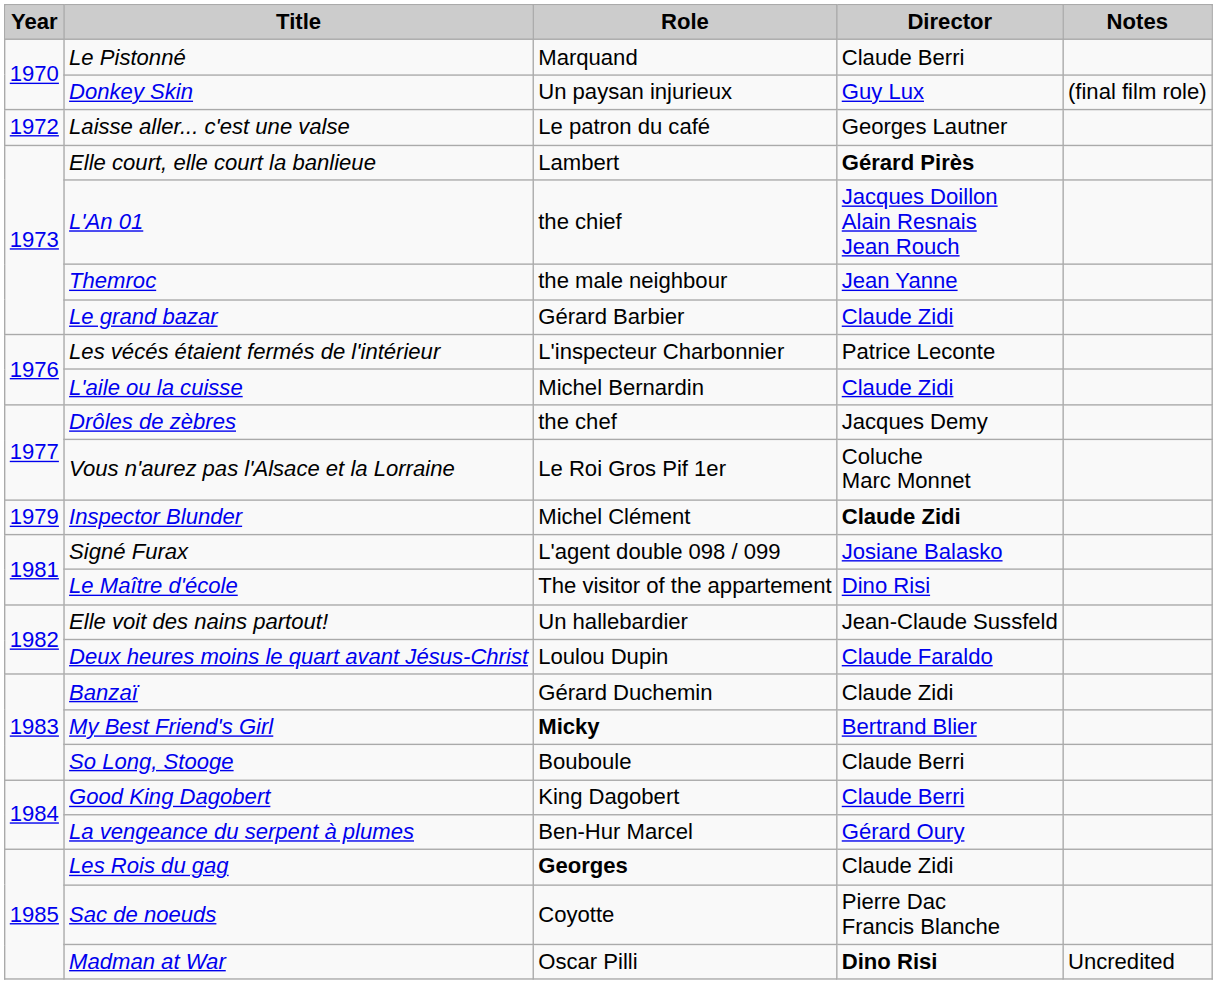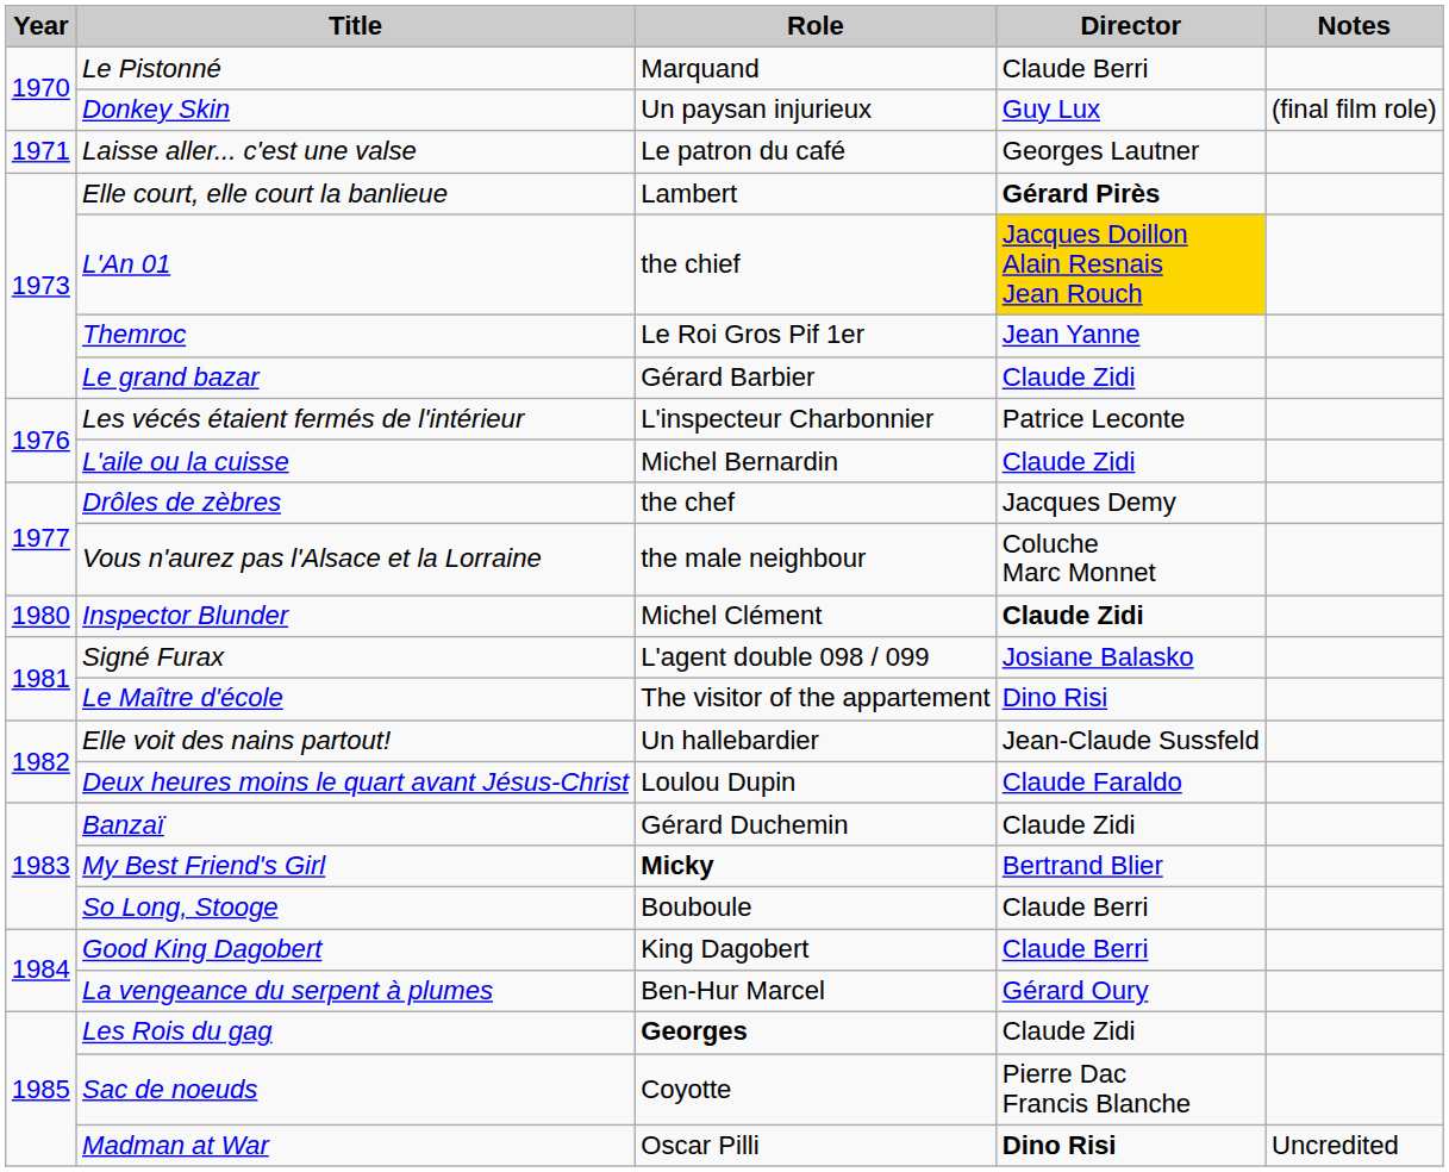 <table class="wikitable">
 <tr>
 <th style="background: #CCCCCC;">Year</th>
 <th style="background: #CCCCCC;">Title</th>
 <th style="background: #CCCCCC;">Role</th>
 <th style="background: #CCCCCC;">Director</th>
 <th style="background: #CCCCCC;">Notes</th>
 </tr>
 <tr>
 <td rowspan=2><a href='#'>1970</a></td>
 <td><em>Le Pistonné</em></td>
 <td>Marquand</td>
 <td>Claude Berri</td>
 <td></td>
 </tr>
 <tr>
 <td><em><a href='#'>Donkey Skin</a></em></td>
 <td>Un paysan injurieux</td>
 <td><a href='#'>Guy Lux</a></td>
 <td>(final film role)</td>
 </tr>
 <tr>
-<td><a href='#'>1972</a></td>
+<td><a href='#'>1971</a></td>
 <td><em>Laisse aller... c'est une valse</em></td>
 <td>Le patron du café</td>
 <td>Georges Lautner</td>
 <td></td>
 </tr>
 <tr>
 <td rowspan=4><a href='#'>1973</a></td>
 <td><em>Elle court, elle court la banlieue</em></td>
 <td>Lambert</td>
 <td><strong>Gérard Pirès</strong></td>
 <td></td>
 </tr>
 <tr>
 <td><em><a href='#'>L'An 01</a></em></td>
 <td>the chief</td>
-<td><a href='#'>Jacques Doillon</a><br><a href='#'>Alain Resnais</a><br><a href='#'>Jean Rouch</a></td>
+<td style="background: gold;"><a href='#'>Jacques Doillon</a><br><a href='#'>Alain Resnais</a><br><a href='#'>Jean Rouch</a></td>
 <td></td>
 </tr>
 <tr>
 <td><em><a href='#'>Themroc</a></em></td>
-<td>the male neighbour</td>
+<td>Le Roi Gros Pif 1er</td>
 <td><a href='#'>Jean Yanne</a></td>
 <td></td>
 </tr>
 <tr>
 <td><em><a href='#'>Le grand bazar</a></em></td>
 <td>Gérard Barbier</td>
 <td><a href='#'>Claude Zidi</a></td>
 <td></td>
 </tr>
 <tr>
 <td rowspan=2><a href='#'>1976</a></td>
 <td><em>Les vécés étaient fermés de l'intérieur</em></td>
 <td>L'inspecteur Charbonnier</td>
 <td>Patrice Leconte</td>
 <td></td>
 </tr>
 <tr>
 <td><em><a href='#'>L'aile ou la cuisse</a></em></td>
 <td>Michel Bernardin</td>
 <td><a href='#'>Claude Zidi</a></td>
 <td></td>
 </tr>
 <tr>
 <td rowspan=2><a href='#'>1977</a></td>
 <td><em><a href='#'>Drôles de zèbres</a></em></td>
 <td>the chef</td>
 <td>Jacques Demy</td>
 <td></td>
 </tr>
 <tr>
 <td><em>Vous n'aurez pas l'Alsace et la Lorraine</em></td>
-<td>Le Roi Gros Pif 1er</td>
+<td>the male neighbour</td>
 <td>Coluche<br>Marc Monnet</td>
 <td></td>
 </tr>
 <tr>
-<td><a href='#'>1979</a></td>
+<td><a href='#'>1980</a></td>
 <td><em><a href='#'>Inspector Blunder</a></em></td>
 <td>Michel Clément</td>
 <td><strong>Claude Zidi</strong></td>
 <td></td>
 </tr>
 <tr>
 <td rowspan=2><a href='#'>1981</a></td>
 <td><em>Signé Furax</em></td>
 <td>L'agent double 098 / 099</td>
 <td><a href='#'>Josiane Balasko</a></td>
 <td></td>
 </tr>
 <tr>
 <td><em><a href='#'>Le Maître d'école</a></em></td>
 <td>The visitor of the appartement</td>
 <td><a href='#'>Dino Risi</a></td>
 <td></td>
 </tr>
 <tr>
 <td rowspan=2><a href='#'>1982</a></td>
 <td><em>Elle voit des nains partout!</em></td>
 <td>Un hallebardier</td>
 <td>Jean-Claude Sussfeld</td>
 <td></td>
 </tr>
 <tr>
 <td><em><a href='#'>Deux heures moins le quart avant Jésus-Christ</a></em></td>
 <td>Loulou Dupin</td>
 <td><a href='#'>Claude Faraldo</a></td>
 <td></td>
 </tr>
 <tr>
 <td rowspan=3><a href='#'>1983</a></td>
 <td><em><a href='#'>Banzaï</a></em></td>
 <td>Gérard Duchemin</td>
 <td>Claude Zidi</td>
 <td></td>
 </tr>
 <tr>
 <td><em><a href='#'>My Best Friend's Girl</a></em></td>
 <td><strong>Micky</strong></td>
 <td><a href='#'>Bertrand Blier</a></td>
 <td></td>
 </tr>
 <tr>
 <td><em><a href='#'>So Long, Stooge</a></em></td>
 <td>Bouboule</td>
 <td>Claude Berri</td>
 <td></td>
 </tr>
 <tr>
 <td rowspan=2><a href='#'>1984</a></td>
 <td><em><a href='#'>Good King Dagobert</a></em></td>
 <td>King Dagobert</td>
 <td><a href='#'>Claude Berri</a></td>
 <td></td>
 </tr>
 <tr>
 <td><em><a href='#'>La vengeance du serpent à plumes</a></em></td>
 <td>Ben-Hur Marcel</td>
 <td><a href='#'>Gérard Oury</a></td>
 <td></td>
 </tr>
 <tr>
 <td rowspan=3><a href='#'>1985</a></td>
 <td><em><a href='#'>Les Rois du gag</a></em></td>
 <td><strong>Georges</strong></td>
 <td>Claude Zidi</td>
 <td></td>
 </tr>
 <tr>
 <td><em><a href='#'>Sac de noeuds</a></em></td>
 <td>Coyotte</td>
 <td>Pierre Dac<br>Francis Blanche</td>
 <td></td>
 </tr>
 <tr>
 <td><em><a href='#'>Madman at War</a></em></td>
 <td>Oscar Pilli</td>
 <td><strong>Dino Risi</strong></td>
 <td>Uncredited</td>
 </tr>
 </table>
